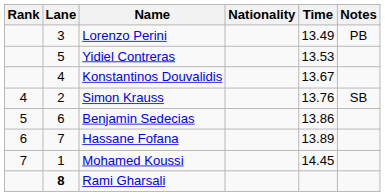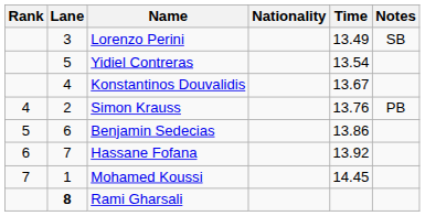 <table class="wikitable sortable" style="text-align:center">
 <tr>
 <th>Rank</th>
 <th>Lane</th>
 <th>Name</th>
 <th>Nationality</th>
 <th>Time</th>
 <th>Notes</th>
 </tr>
 <tr>
 <td></td>
 <td>3</td>
 <td align=left><a href='#'>Lorenzo Perini</a></td>
 <td align=left></td>
 <td>13.49</td>
-<td>PB</td>
+<td>SB</td>
 </tr>
 <tr>
 <td></td>
 <td>5</td>
 <td align=left><a href='#'>Yidiel Contreras</a></td>
 <td align=left></td>
-<td>13.53</td>
+<td>13.54</td>
 <td></td>
 </tr>
 <tr>
 <td></td>
 <td>4</td>
 <td align=left><a href='#'>Konstantinos Douvalidis</a></td>
 <td align=left></td>
 <td>13.67</td>
 <td></td>
 </tr>
 <tr>
 <td>4</td>
 <td>2</td>
 <td align=left><a href='#'>Simon Krauss</a></td>
 <td align=left></td>
 <td>13.76</td>
-<td>SB</td>
+<td>PB</td>
 </tr>
 <tr>
 <td>5</td>
 <td>6</td>
 <td align=left><a href='#'>Benjamin Sedecias</a></td>
 <td align=left></td>
 <td>13.86</td>
 <td></td>
 </tr>
 <tr>
 <td>6</td>
 <td>7</td>
 <td align=left><a href='#'>Hassane Fofana</a></td>
 <td align=left></td>
-<td>13.89</td>
+<td>13.92</td>
 <td></td>
 </tr>
 <tr>
 <td>7</td>
 <td>1</td>
 <td align=left><a href='#'>Mohamed Koussi</a></td>
 <td align=left></td>
 <td>14.45</td>
 <td></td>
 </tr>
 <tr>
 <td></td>
 <td><strong>8</strong></td>
 <td align=left><a href='#'>Rami Gharsali</a></td>
 <td align=left></td>
 <td></td>
 <td></td>
 </tr>
 </table>
